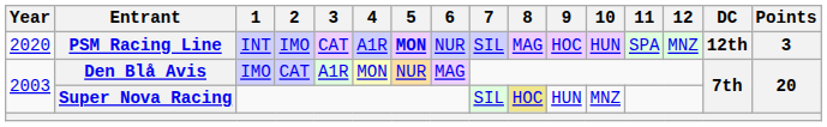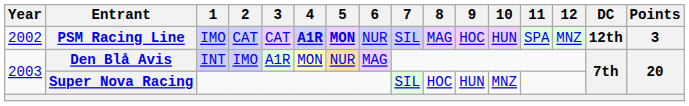 <table class="wikitable" style="text-align:center; font-size:85%">
 <tr>
 <th>Year</th>
 <th>Entrant</th>
 <th>1</th>
 <th>2</th>
 <th>3</th>
 <th>4</th>
 <th>5</th>
 <th>6</th>
 <th>7</th>
 <th>8</th>
 <th>9</th>
 <th>10</th>
 <th>11</th>
 <th>12</th>
 <th>DC</th>
 <th>Points</th>
 </tr>
 <tr>
-<td><a href='#'>2020</a></td>
+<td><a href='#'>2002</a></td>
 <th nowrap><a href='#'>PSM Racing Line</a></th>
-<td style="background:#CFCFFF;"><a href='#'>INT</a><br></td>
 <td style="background:#CFCFFF;"><a href='#'>IMO</a><br></td>
+<td style="background:#CFCFFF;"><a href='#'>CAT</a><br></td>
 <td style="background:#EFCFFF;"><a href='#'>CAT</a><br></td>
-<td style="background:#CFCFFF;"><a href='#'>A1R</a><br></td>
+<td style="background:#CFCFFF;"><strong><a href='#'>A1R</a><br></strong></td>
 <td style="background:#EFCFFF;"><strong><a href='#'>MON</a><br></strong></td>
 <td style="background:#CFCFFF;"><a href='#'>NUR</a><br></td>
 <td style="background:#CFCFFF;"><a href='#'>SIL</a><br></td>
 <td style="background:#EFCFFF;"><a href='#'>MAG</a><br></td>
 <td style="background:#EFCFFF;"><a href='#'>HOC</a><br></td>
 <td style="background:#EFCFFF;"><a href='#'>HUN</a><br></td>
 <td style="background:#DFFFDF;"><a href='#'>SPA</a><br></td>
 <td style="background:#DFFFDF;"><a href='#'>MNZ</a><br></td>
 <th>12th</th>
 <th>3</th>
 </tr>
 <tr>
 <td rowspan="2"><a href='#'>2003</a></td>
 <th nowrap><a href='#'>Den Blå Avis</a></th>
+<td style="background:#CFCFFF;"><a href='#'>INT</a><br></td>
 <td style="background:#CFCFFF;"><a href='#'>IMO</a><br></td>
-<td style="background:#CFCFFF;"><a href='#'>CAT</a><br></td>
 <td style="background:#DFFFDF;"><a href='#'>A1R</a><br></td>
 <td style="background:#FBFFBF;"><a href='#'>MON</a><br></td>
 <td style="background:#FFDF9F;"><a href='#'>NUR</a><br></td>
 <td style="background:#EFCFFF;"><a href='#'>MAG</a><br></td>
 <td colspan=6></td>
 <th rowspan="2">7th</th>
 <th rowspan="2">20</th>
 </tr>
 <tr>
 <th><a href='#'>Super Nova Racing</a></th>
 <td colspan=6></td>
 <td style="background:#DFFFDF;"><a href='#'>SIL</a><br></td>
-<td style="background: khaki;"><a href='#'>HOC</a></td>
+<td><a href='#'>HOC</a></td>
 <td><a href='#'>HUN</a></td>
 <td><a href='#'>MNZ</a></td>
 <td colspan=2></td>
 </tr>
 <tr>
 <th colspan="16"></th>
 </tr>
 </table>
